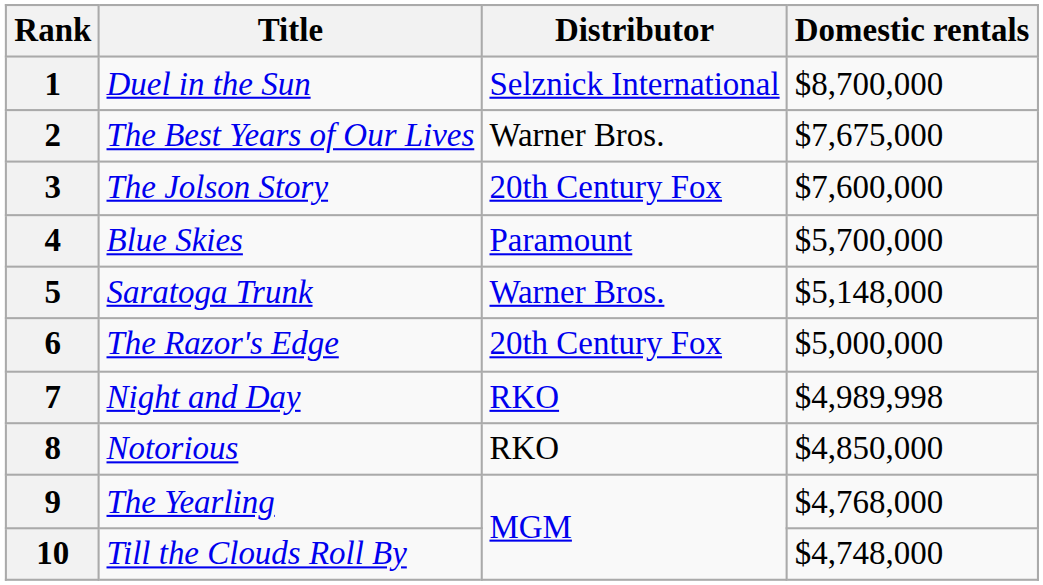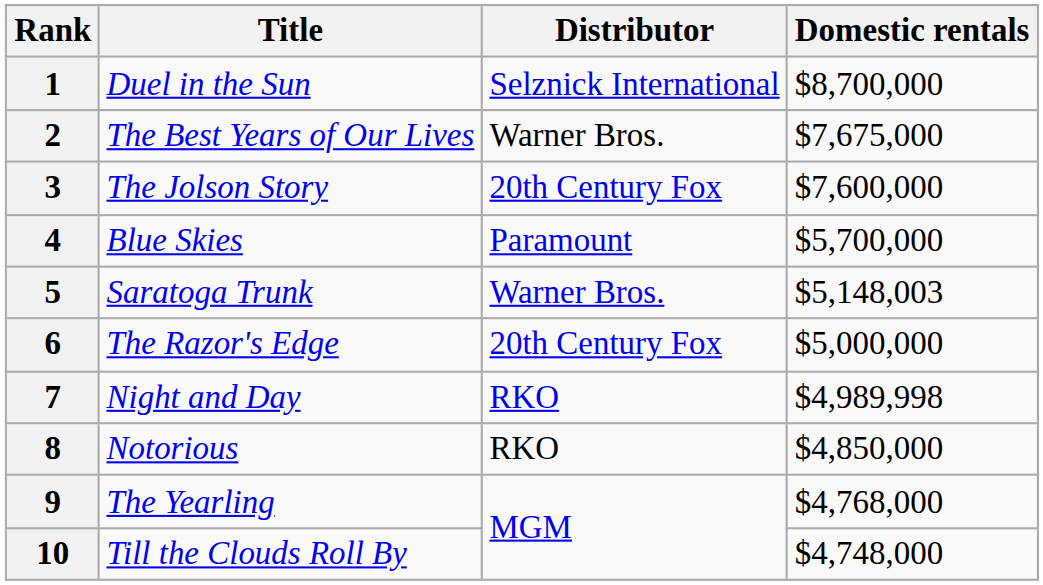 <table class="wikitable sortable" style="margin:auto; margin:auto;">
 <tr>
 <th>Rank</th>
 <th>Title</th>
 <th>Distributor</th>
 <th>Domestic rentals</th>
 </tr>
 <tr>
 <th style="text-align:center;"><strong>1</strong></th>
 <td><em><a href='#'>Duel in the Sun</a></em></td>
 <td><a href='#'>Selznick International</a></td>
 <td>$8,700,000</td>
 </tr>
 <tr>
 <th style="text-align:center;"><strong>2</strong></th>
 <td><em><a href='#'>The Best Years of Our Lives</a></em></td>
 <td>Warner Bros.</td>
 <td>$7,675,000</td>
 </tr>
 <tr>
 <th style="text-align:center;"><strong>3</strong></th>
 <td><em><a href='#'>The Jolson Story</a></em></td>
 <td><a href='#'>20th Century Fox</a></td>
 <td>$7,600,000</td>
 </tr>
 <tr>
 <th style="text-align:center;"><strong>4</strong></th>
 <td><em><a href='#'>Blue Skies</a></em></td>
 <td><a href='#'>Paramount</a></td>
 <td>$5,700,000</td>
 </tr>
 <tr>
 <th style="text-align:center;"><strong>5</strong></th>
 <td><em><a href='#'>Saratoga Trunk</a></em></td>
 <td><a href='#'>Warner Bros.</a></td>
-<td>$5,148,000</td>
+<td>$5,148,003</td>
 </tr>
 <tr>
 <th style="text-align:center;"><strong>6</strong></th>
 <td><em><a href='#'>The Razor's Edge</a></em></td>
 <td><a href='#'>20th Century Fox</a></td>
 <td>$5,000,000</td>
 </tr>
 <tr>
 <th style="text-align:center;"><strong>7</strong></th>
 <td><em><a href='#'>Night and Day</a></em></td>
 <td><a href='#'>RKO</a></td>
 <td>$4,989,998</td>
 </tr>
 <tr>
 <th style="text-align:center;"><strong>8</strong></th>
 <td><em><a href='#'>Notorious</a></em></td>
 <td>RKO</td>
 <td>$4,850,000</td>
 </tr>
 <tr>
 <th style="text-align:center;"><strong>9</strong></th>
 <td><em><a href='#'>The Yearling</a></em></td>
 <td rowspan="2"><a href='#'>MGM</a></td>
 <td>$4,768,000</td>
 </tr>
 <tr>
 <th style="text-align:center;"><strong>10</strong></th>
 <td><em><a href='#'>Till the Clouds Roll By</a></em></td>
 <td>$4,748,000</td>
 </tr>
 </table>
